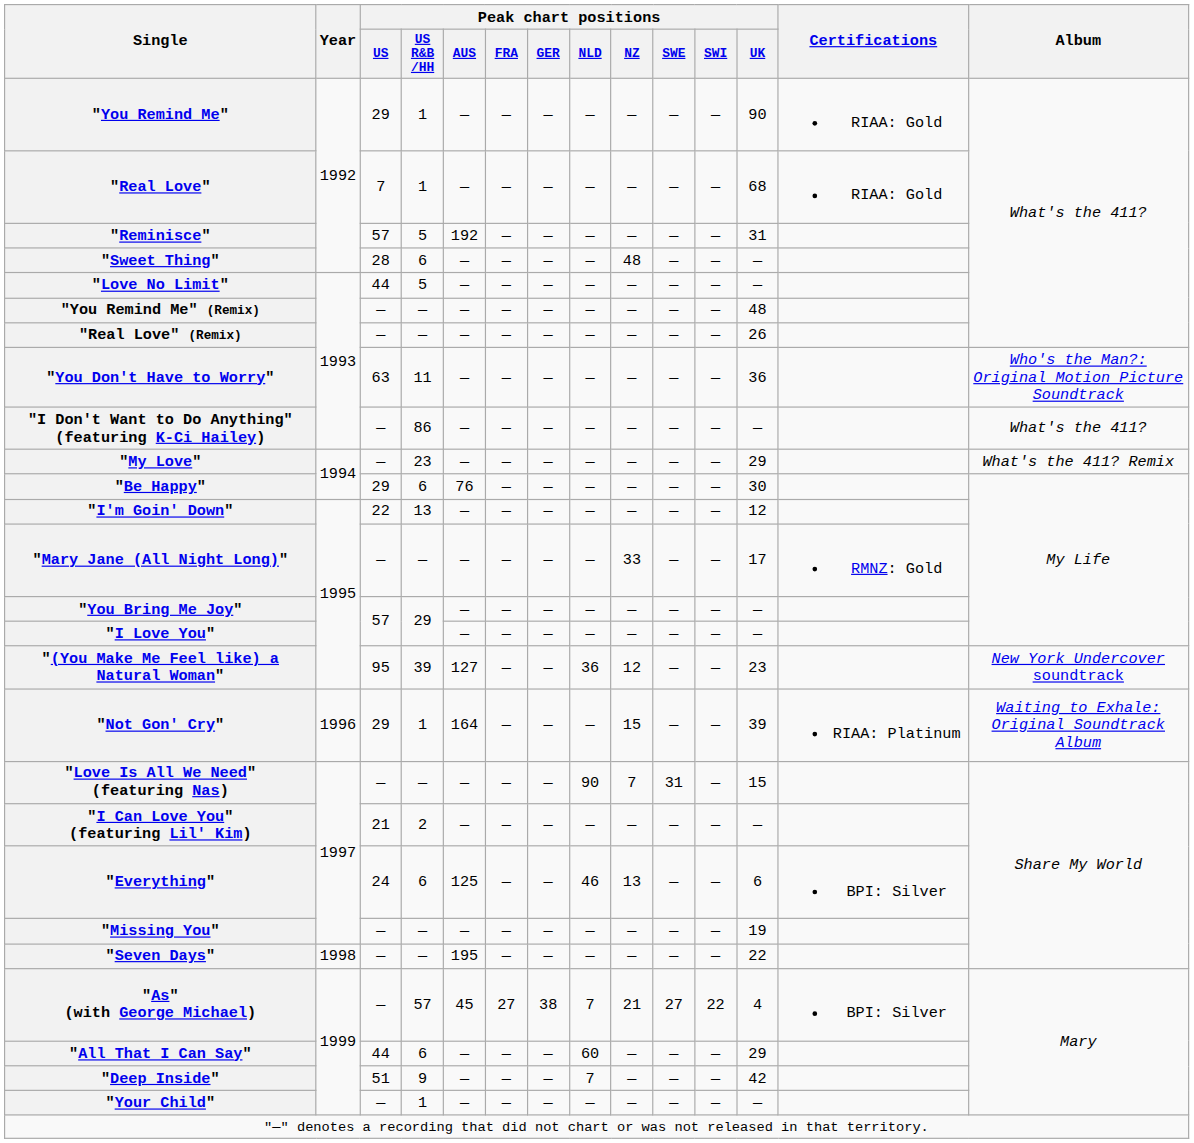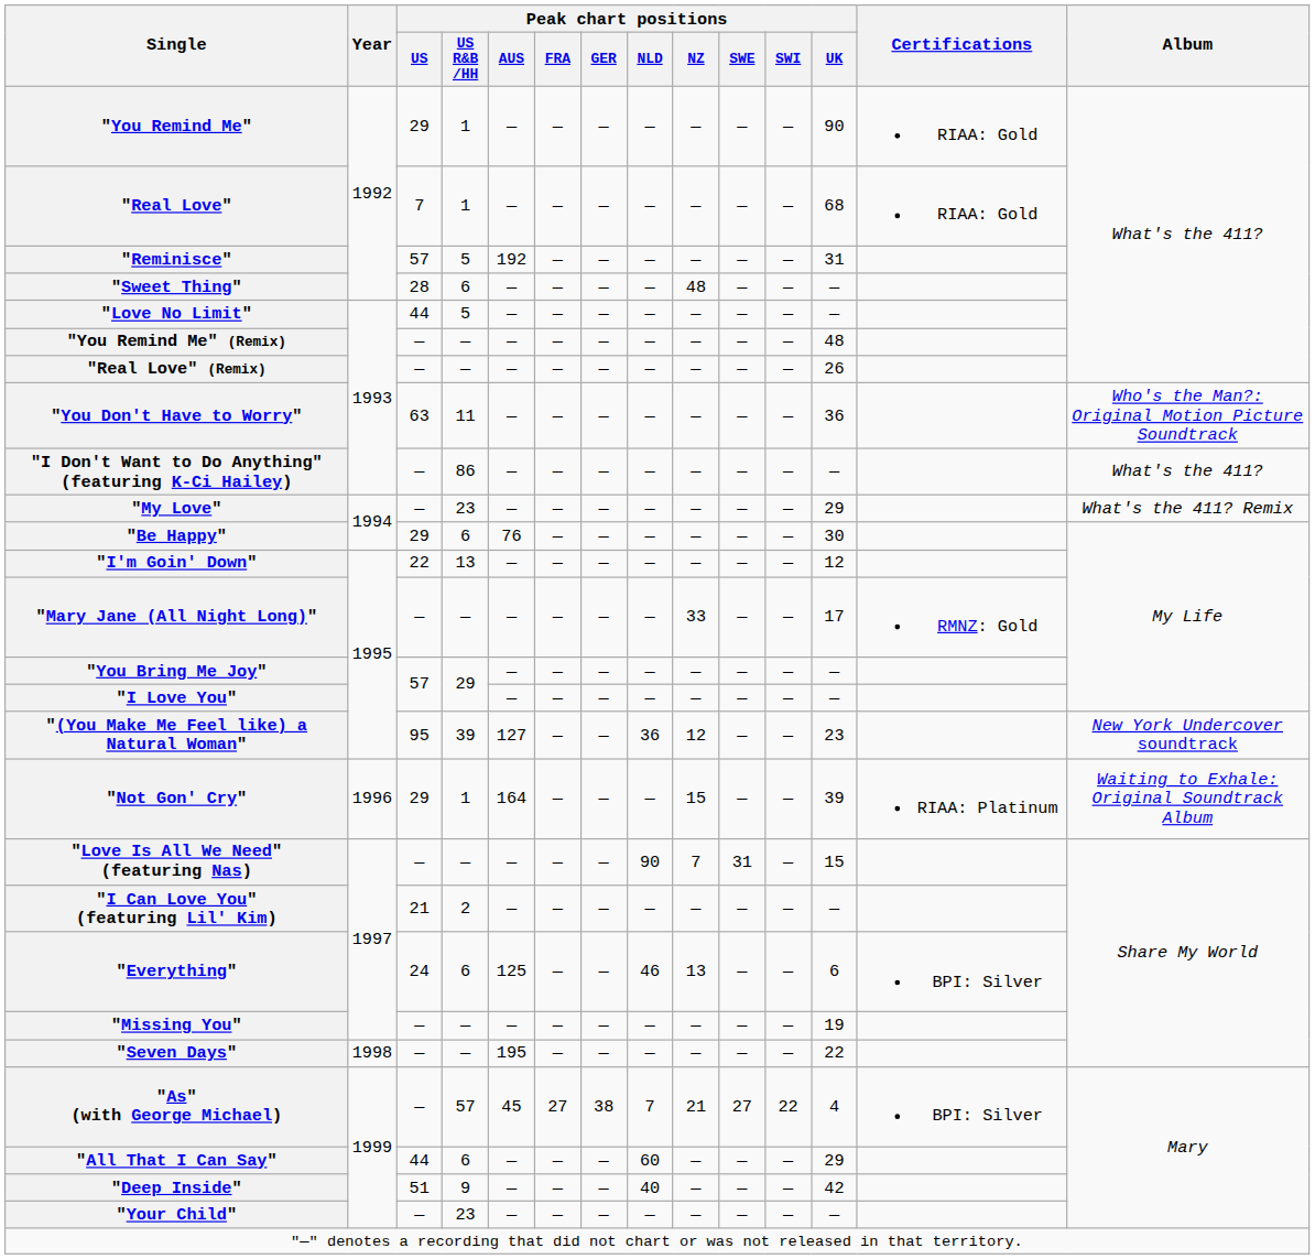 <table class="wikitable plainrowheaders" style="text-align: center;" border="1">
 <tr>
 <th scope="col" rowspan="2" style="width:20em;">Single</th>
 <th scope="col" rowspan="2" style="width:1em;">Year</th>
 <th scope="col" colspan="10">Peak chart positions</th>
 <th scope="col" rowspan="2" style="width:12em;"><a href='#'>Certifications</a></th>
 <th scope="col" rowspan="2" style="width:14em;">Album</th>
 </tr>
 <tr>
 <th scope="col" style="width:2.75em;font-size:85%;"><a href='#'>US</a> <br></th>
 <th scope="col" style="width:2.75em;font-size:85%;"><a href='#'>US R&B<br>/HH</a><br></th>
 <th scope="col" style="width:2.75em;font-size:85%;"><a href='#'>AUS</a><br></th>
 <th scope="col" style="width:2.75em;font-size:85%;"><a href='#'>FRA</a><br></th>
 <th scope="col" style="width:2.75em;font-size:85%;"><a href='#'>GER</a><br></th>
 <th scope="col" style="width:2.75em;font-size:85%;"><a href='#'>NLD</a><br></th>
 <th scope="col" style="width:2.75em;font-size:85%;"><a href='#'>NZ</a><br></th>
 <th scope="col" style="width:2.75em;font-size:85%;"><a href='#'>SWE</a><br></th>
 <th scope="col" style="width:2.75em;font-size:85%;"><a href='#'>SWI</a><br></th>
 <th scope="col" style="width:2.75em;font-size:85%;"><a href='#'>UK</a><br></th>
 </tr>
 <tr>
 <th scope="row">"<a href='#'>You Remind Me</a>"</th>
 <td rowspan="4">1992</td>
 <td>29</td>
 <td>1</td>
 <td>—</td>
 <td>—</td>
 <td>—</td>
 <td>—</td>
 <td>—</td>
 <td>—</td>
 <td>—</td>
 <td>90</td>
 <td><br><ul><li>RIAA: Gold</li></ul></td>
 <td rowspan="7"><em>What's the 411?</em></td>
 </tr>
 <tr>
 <th scope="row">"<a href='#'>Real Love</a>"</th>
 <td>7</td>
 <td>1</td>
 <td>—</td>
 <td>—</td>
 <td>—</td>
 <td>—</td>
 <td>—</td>
 <td>—</td>
 <td>—</td>
 <td>68</td>
 <td><br><ul><li>RIAA: Gold</li></ul></td>
 </tr>
 <tr>
 <th scope="row">"<a href='#'>Reminisce</a>"</th>
 <td>57</td>
 <td>5</td>
 <td>192</td>
 <td>—</td>
 <td>—</td>
 <td>—</td>
 <td>—</td>
 <td>—</td>
 <td>—</td>
 <td>31</td>
 <td></td>
 </tr>
 <tr>
 <th scope="row">"<a href='#'>Sweet Thing</a>"</th>
 <td>28</td>
 <td>6</td>
 <td>—</td>
 <td>—</td>
 <td>—</td>
 <td>—</td>
 <td>48</td>
 <td>—</td>
 <td>—</td>
 <td>—</td>
 <td></td>
 </tr>
 <tr>
 <th scope="row">"<a href='#'>Love No Limit</a>"</th>
 <td rowspan="5">1993</td>
 <td>44</td>
 <td>5</td>
 <td>—</td>
 <td>—</td>
 <td>—</td>
 <td>—</td>
 <td>—</td>
 <td>—</td>
 <td>—</td>
 <td>—</td>
 <td></td>
 </tr>
 <tr>
 <th scope="row">"You Remind Me" <small>(Remix)</small></th>
 <td>—</td>
 <td>—</td>
 <td>—</td>
 <td>—</td>
 <td>—</td>
 <td>—</td>
 <td>—</td>
 <td>—</td>
 <td>—</td>
 <td>48</td>
 <td></td>
 </tr>
 <tr>
 <th scope="row">"Real Love" <small>(Remix)</small></th>
 <td>—</td>
 <td>—</td>
 <td>—</td>
 <td>—</td>
 <td>—</td>
 <td>—</td>
 <td>—</td>
 <td>—</td>
 <td>—</td>
 <td>26</td>
 <td></td>
 </tr>
 <tr>
 <th scope="row">"<a href='#'>You Don't Have to Worry</a>"</th>
 <td>63</td>
 <td>11</td>
 <td>—</td>
 <td>—</td>
 <td>—</td>
 <td>—</td>
 <td>—</td>
 <td>—</td>
 <td>—</td>
 <td>36</td>
 <td></td>
 <td><a href='#'><em>Who's the Man?: Original Motion Picture Soundtrack</em></a></td>
 </tr>
 <tr>
 <th scope="row">"I Don't Want to Do Anything"<br><span>(featuring <a href='#'>K-Ci Hailey</a>)</span></th>
 <td>—</td>
 <td>86</td>
 <td>—</td>
 <td>—</td>
 <td>—</td>
 <td>—</td>
 <td>—</td>
 <td>—</td>
 <td>—</td>
 <td>—</td>
 <td></td>
 <td><em>What's the 411?</em></td>
 </tr>
 <tr>
 <th scope="row">"<a href='#'>My Love</a>"</th>
 <td rowspan="2">1994</td>
 <td>—</td>
 <td>23</td>
 <td>—</td>
 <td>—</td>
 <td>—</td>
 <td>—</td>
 <td>—</td>
 <td>—</td>
 <td>—</td>
 <td>29</td>
 <td></td>
 <td><em>What's the 411? Remix</em></td>
 </tr>
 <tr>
 <th scope="row">"<a href='#'>Be Happy</a>"</th>
 <td>29</td>
 <td>6</td>
 <td>76</td>
 <td>—</td>
 <td>—</td>
 <td>—</td>
 <td>—</td>
 <td>—</td>
 <td>—</td>
 <td>30</td>
 <td></td>
 <td rowspan="5"><em>My Life</em></td>
 </tr>
 <tr>
 <th scope="row">"<a href='#'>I'm Goin' Down</a>"</th>
 <td rowspan="5">1995</td>
 <td>22</td>
 <td>13</td>
 <td>—</td>
 <td>—</td>
 <td>—</td>
 <td>—</td>
 <td>—</td>
 <td>—</td>
 <td>—</td>
 <td>12</td>
 <td></td>
 </tr>
 <tr>
 <th scope="row">"<a href='#'>Mary Jane (All Night Long)</a>"</th>
 <td>—</td>
 <td>—</td>
 <td>—</td>
 <td>—</td>
 <td>—</td>
 <td>—</td>
 <td>33</td>
 <td>—</td>
 <td>—</td>
 <td>17</td>
 <td><br><ul><li><a href='#'>RMNZ</a>: Gold</li></ul></td>
 </tr>
 <tr>
 <th scope="row">"<a href='#'>You Bring Me Joy</a>"</th>
 <td rowspan="2">57</td>
 <td rowspan="2">29</td>
 <td>—</td>
 <td>—</td>
 <td>—</td>
 <td>—</td>
 <td>—</td>
 <td>—</td>
 <td>—</td>
 <td>—</td>
 <td></td>
 </tr>
 <tr>
 <th scope="row">"<a href='#'>I Love You</a>"</th>
 <td>—</td>
 <td>—</td>
 <td>—</td>
 <td>—</td>
 <td>—</td>
 <td>—</td>
 <td>—</td>
 <td>—</td>
 <td></td>
 </tr>
 <tr>
 <th scope="row">"<a href='#'>(You Make Me Feel like) a Natural Woman</a>"</th>
 <td>95</td>
 <td>39</td>
 <td>127</td>
 <td>—</td>
 <td>—</td>
 <td>36</td>
 <td>12</td>
 <td>—</td>
 <td>—</td>
 <td>23</td>
 <td></td>
 <td><a href='#'><em>New York Undercover</em> soundtrack</a></td>
 </tr>
 <tr>
 <th scope="row">"<a href='#'>Not Gon' Cry</a>"</th>
 <td>1996</td>
 <td>29</td>
 <td>1</td>
 <td>164</td>
 <td>—</td>
 <td>—</td>
 <td>—</td>
 <td>15</td>
 <td>—</td>
 <td>—</td>
 <td>39</td>
 <td><br><ul><li>RIAA: Platinum</li></ul></td>
 <td><a href='#'><em>Waiting to Exhale: Original Soundtrack Album</em></a></td>
 </tr>
 <tr>
 <th scope="row">"<a href='#'>Love Is All We Need</a>"<br><span>(featuring <a href='#'>Nas</a>)</span></th>
 <td rowspan="4">1997</td>
 <td>—</td>
 <td>—</td>
 <td>—</td>
 <td>—</td>
 <td>—</td>
 <td>90</td>
 <td>7</td>
 <td>31</td>
 <td>—</td>
 <td>15</td>
 <td></td>
 <td rowspan="5"><em>Share My World</em></td>
 </tr>
 <tr>
 <th scope="row">"<a href='#'>I Can Love You</a>" <br><span>(featuring <a href='#'>Lil' Kim</a>)</span></th>
 <td>21</td>
 <td>2</td>
 <td>—</td>
 <td>—</td>
 <td>—</td>
 <td>—</td>
 <td>—</td>
 <td>—</td>
 <td>—</td>
 <td>—</td>
 <td></td>
 </tr>
 <tr>
 <th scope="row">"<a href='#'>Everything</a>"</th>
 <td>24</td>
 <td>6</td>
 <td>125</td>
 <td>—</td>
 <td>—</td>
 <td>46</td>
 <td>13</td>
 <td>—</td>
 <td>—</td>
 <td>6</td>
 <td><br><ul><li>BPI: Silver</li></ul></td>
 </tr>
 <tr>
 <th scope="row">"<a href='#'>Missing You</a>"</th>
 <td>—</td>
 <td>—</td>
 <td>—</td>
 <td>—</td>
 <td>—</td>
 <td>—</td>
 <td>—</td>
 <td>—</td>
 <td>—</td>
 <td>19</td>
 <td></td>
 </tr>
 <tr>
 <th scope="row">"<a href='#'>Seven Days</a>"</th>
 <td>1998</td>
 <td>—</td>
 <td>—</td>
 <td>195</td>
 <td>—</td>
 <td>—</td>
 <td>—</td>
 <td>—</td>
 <td>—</td>
 <td>—</td>
 <td>22</td>
 <td></td>
 </tr>
 <tr>
 <th scope="row">"<a href='#'>As</a>" <br><span>(with <a href='#'>George Michael</a>)</span></th>
 <td rowspan="4">1999</td>
 <td>—</td>
 <td>57</td>
 <td>45</td>
 <td>27</td>
 <td>38</td>
 <td>7</td>
 <td>21</td>
 <td>27</td>
 <td>22</td>
 <td>4</td>
 <td><br><ul><li>BPI: Silver</li></ul></td>
 <td rowspan="4"><em>Mary</em></td>
 </tr>
 <tr>
 <th scope="row">"<a href='#'>All That I Can Say</a>"</th>
 <td>44</td>
 <td>6</td>
 <td>—</td>
 <td>—</td>
 <td>—</td>
 <td>60</td>
 <td>—</td>
 <td>—</td>
 <td>—</td>
 <td>29</td>
 <td></td>
 </tr>
 <tr>
 <th scope="row">"<a href='#'>Deep Inside</a>"</th>
 <td>51</td>
 <td>9</td>
 <td>—</td>
 <td>—</td>
 <td>—</td>
-<td>7</td>
+<td>40</td>
 <td>—</td>
 <td>—</td>
 <td>—</td>
 <td>42</td>
 <td></td>
 </tr>
 <tr>
 <th scope="row">"<a href='#'>Your Child</a>"</th>
 <td>—</td>
-<td>1</td>
+<td>23</td>
 <td>—</td>
 <td>—</td>
 <td>—</td>
 <td>—</td>
 <td>—</td>
 <td>—</td>
 <td>—</td>
 <td>—</td>
 <td></td>
 </tr>
 <tr>
 <td colspan="15" style="font-size:90%">"—" denotes a recording that did not chart or was not released in that territory.</td>
 </tr>
 </table>
